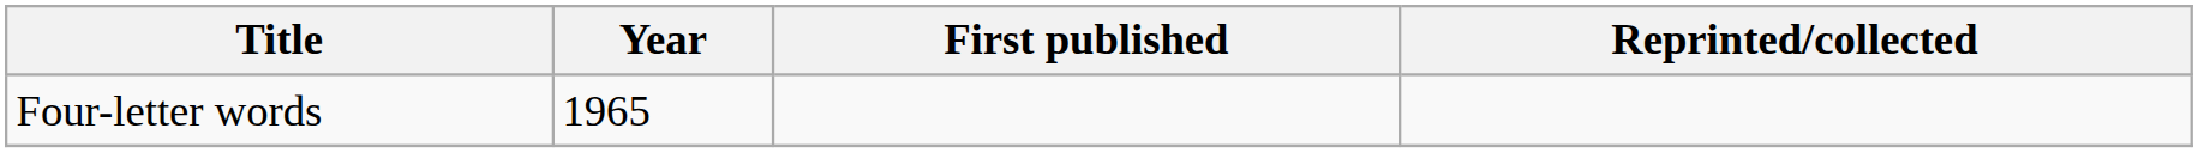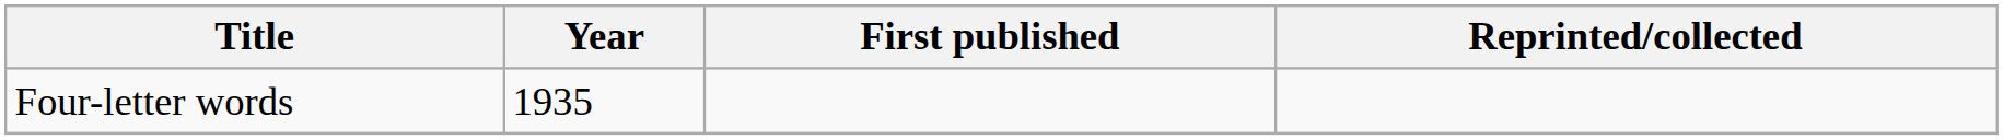 <table class='wikitable sortable' width='90%'>
 <tr>
 <th width=25%>Title</th>
 <th>Year</th>
 <th>First published</th>
 <th>Reprinted/collected</th>
 </tr>
 <tr>
 <td>Four-letter words</td>
-<td>1965</td>
+<td>1935</td>
 <td></td>
 <td></td>
 </tr>
 <tr>
 </tr>
 </table>
